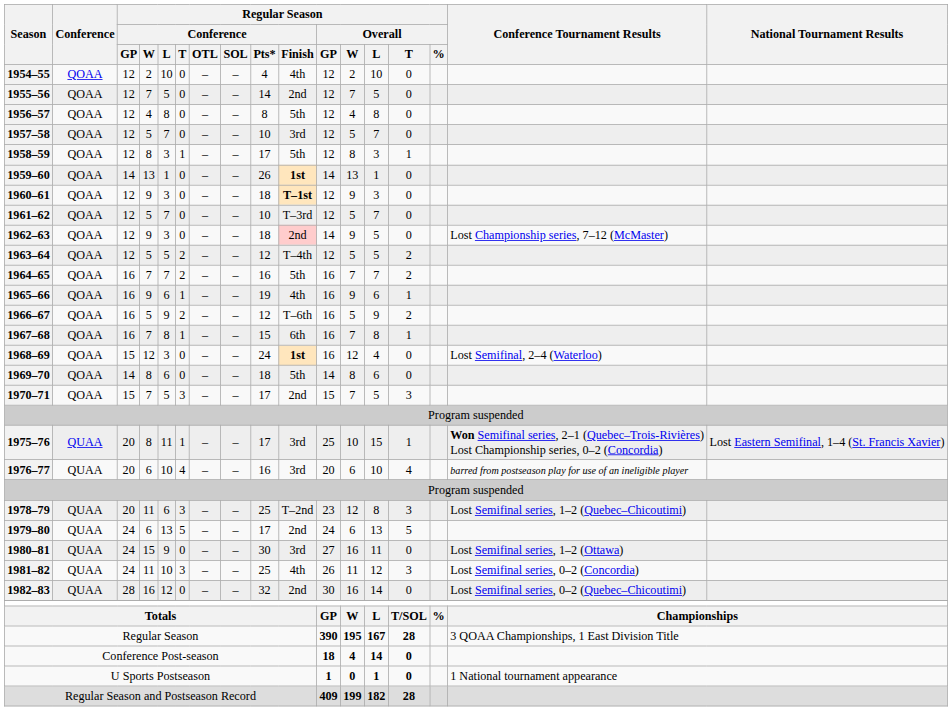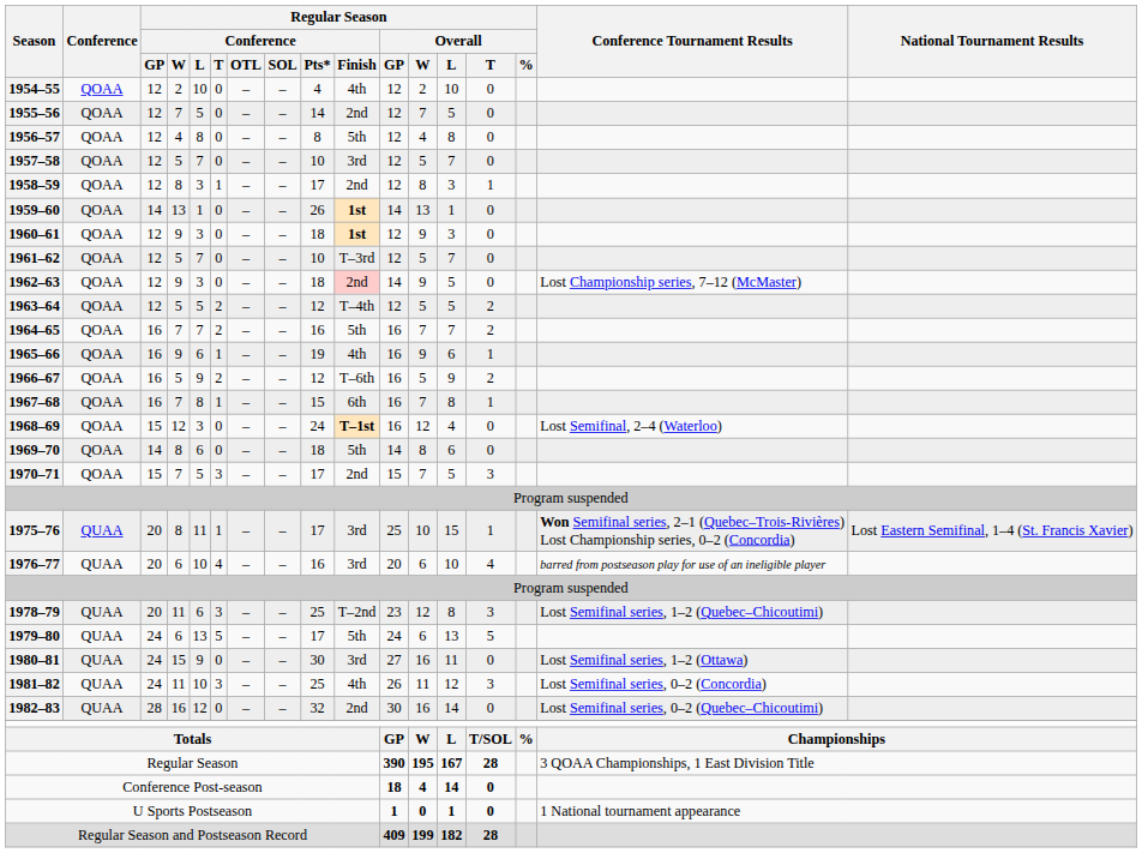 <table class="wikitable" style="text-align: center; font-size: 95%">
 <tr>
 <th rowspan="3">Season</th>
 <th rowspan="3">Conference</th>
 <th colspan="13">Regular Season</th>
 <th rowspan="3">Conference Tournament Results</th>
 <th rowspan="3">National Tournament Results</th>
 </tr>
 <tr>
 <th colspan="8">Conference</th>
 <th colspan="5">Overall</th>
 </tr>
 <tr>
 <th>GP</th>
 <th>W</th>
 <th>L</th>
 <th>T</th>
 <th>OTL</th>
 <th>SOL</th>
 <th>Pts*</th>
 <th>Finish</th>
 <th>GP</th>
 <th>W</th>
 <th>L</th>
 <th>T</th>
 <th>%</th>
 </tr>
 <tr>
 <th>1954–55</th>
 <td><a href='#'>QOAA</a></td>
 <td>12</td>
 <td>2</td>
 <td>10</td>
 <td>0</td>
 <td>–</td>
 <td>–</td>
 <td>4</td>
 <td>4th</td>
 <td>12</td>
 <td>2</td>
 <td>10</td>
 <td>0</td>
 <td></td>
 <td align="left"></td>
 <td align="left"></td>
 </tr>
 <tr bgcolor=eeeeee>
 <th>1955–56</th>
 <td>QOAA</td>
 <td>12</td>
 <td>7</td>
 <td>5</td>
 <td>0</td>
 <td>–</td>
 <td>–</td>
 <td>14</td>
 <td>2nd</td>
 <td>12</td>
 <td>7</td>
 <td>5</td>
 <td>0</td>
 <td></td>
 <td align="left"></td>
 <td align="left"></td>
 </tr>
 <tr>
 <th>1956–57</th>
 <td>QOAA</td>
 <td>12</td>
 <td>4</td>
 <td>8</td>
 <td>0</td>
 <td>–</td>
 <td>–</td>
 <td>8</td>
 <td>5th</td>
 <td>12</td>
 <td>4</td>
 <td>8</td>
 <td>0</td>
 <td></td>
 <td align="left"></td>
 <td align="left"></td>
 </tr>
 <tr bgcolor=eeeeee>
 <th>1957–58</th>
 <td>QOAA</td>
 <td>12</td>
 <td>5</td>
 <td>7</td>
 <td>0</td>
 <td>–</td>
 <td>–</td>
 <td>10</td>
 <td>3rd</td>
 <td>12</td>
 <td>5</td>
 <td>7</td>
 <td>0</td>
 <td></td>
 <td align="left"></td>
 <td align="left"></td>
 </tr>
 <tr>
 <th>1958–59</th>
 <td>QOAA</td>
 <td>12</td>
 <td>8</td>
 <td>3</td>
 <td>1</td>
 <td>–</td>
 <td>–</td>
 <td>17</td>
-<td>5th</td>
+<td>2nd</td>
 <td>12</td>
 <td>8</td>
 <td>3</td>
 <td>1</td>
 <td></td>
 <td align="left"></td>
 <td align="left"></td>
 </tr>
 <tr bgcolor=eeeeee>
 <th>1959–60</th>
 <td>QOAA</td>
 <td>14</td>
 <td>13</td>
 <td>1</td>
 <td>0</td>
 <td>–</td>
 <td>–</td>
 <td>26</td>
 <td style="background: #FFE6BD;"><strong>1st</strong></td>
 <td>14</td>
 <td>13</td>
 <td>1</td>
 <td>0</td>
 <td></td>
 <td align="left"></td>
 <td align="left"></td>
 </tr>
 <tr>
 <th>1960–61</th>
 <td>QOAA</td>
 <td>12</td>
 <td>9</td>
 <td>3</td>
 <td>0</td>
 <td>–</td>
 <td>–</td>
 <td>18</td>
-<td style="background: #FFE6BD;"><strong>T–1st</strong></td>
+<td style="background: #FFE6BD;"><strong>1st</strong></td>
 <td>12</td>
 <td>9</td>
 <td>3</td>
 <td>0</td>
 <td></td>
 <td align="left"></td>
 <td align="left"></td>
 </tr>
 <tr bgcolor=eeeeee>
 <th>1961–62</th>
 <td>QOAA</td>
 <td>12</td>
 <td>5</td>
 <td>7</td>
 <td>0</td>
 <td>–</td>
 <td>–</td>
 <td>10</td>
 <td>T–3rd</td>
 <td>12</td>
 <td>5</td>
 <td>7</td>
 <td>0</td>
 <td></td>
 <td align="left"></td>
 <td align="left"></td>
 </tr>
 <tr>
 <th>1962–63</th>
 <td>QOAA</td>
 <td>12</td>
 <td>9</td>
 <td>3</td>
 <td>0</td>
 <td>–</td>
 <td>–</td>
 <td>18</td>
 <td style="background: #FFCCCC;">2nd</td>
 <td>14</td>
 <td>9</td>
 <td>5</td>
 <td>0</td>
 <td></td>
 <td align="left">Lost <a href='#'>Championship series</a>, 7–12 (<a href='#'>McMaster</a>)</td>
 <td align="left"></td>
 </tr>
 <tr bgcolor=eeeeee>
 <th>1963–64</th>
 <td>QOAA</td>
 <td>12</td>
 <td>5</td>
 <td>5</td>
 <td>2</td>
 <td>–</td>
 <td>–</td>
 <td>12</td>
 <td>T–4th</td>
 <td>12</td>
 <td>5</td>
 <td>5</td>
 <td>2</td>
 <td></td>
 <td align="left"></td>
 <td align="left"></td>
 </tr>
 <tr>
 <th>1964–65</th>
 <td>QOAA</td>
 <td>16</td>
 <td>7</td>
 <td>7</td>
 <td>2</td>
 <td>–</td>
 <td>–</td>
 <td>16</td>
 <td>5th</td>
 <td>16</td>
 <td>7</td>
 <td>7</td>
 <td>2</td>
 <td></td>
 <td align="left"></td>
 <td align="left"></td>
 </tr>
 <tr bgcolor=eeeeee>
 <th>1965–66</th>
 <td>QOAA</td>
 <td>16</td>
 <td>9</td>
 <td>6</td>
 <td>1</td>
 <td>–</td>
 <td>–</td>
 <td>19</td>
 <td>4th</td>
 <td>16</td>
 <td>9</td>
 <td>6</td>
 <td>1</td>
 <td></td>
 <td align="left"></td>
 <td align="left"></td>
 </tr>
 <tr>
 <th>1966–67</th>
 <td>QOAA</td>
 <td>16</td>
 <td>5</td>
 <td>9</td>
 <td>2</td>
 <td>–</td>
 <td>–</td>
 <td>12</td>
 <td>T–6th</td>
 <td>16</td>
 <td>5</td>
 <td>9</td>
 <td>2</td>
 <td></td>
 <td align="left"></td>
 <td align="left"></td>
 </tr>
 <tr bgcolor=eeeeee>
 <th>1967–68</th>
 <td>QOAA</td>
 <td>16</td>
 <td>7</td>
 <td>8</td>
 <td>1</td>
 <td>–</td>
 <td>–</td>
 <td>15</td>
 <td>6th</td>
 <td>16</td>
 <td>7</td>
 <td>8</td>
 <td>1</td>
 <td></td>
 <td align="left"></td>
 <td align="left"></td>
 </tr>
 <tr>
 <th>1968–69</th>
 <td>QOAA</td>
 <td>15</td>
 <td>12</td>
 <td>3</td>
 <td>0</td>
 <td>–</td>
 <td>–</td>
 <td>24</td>
-<td style="background: #FFE6BD;"><strong>1st</strong></td>
+<td style="background: #FFE6BD;"><strong>T–1st</strong></td>
 <td>16</td>
 <td>12</td>
 <td>4</td>
 <td>0</td>
 <td></td>
 <td align="left">Lost <a href='#'>Semifinal</a>, 2–4 (<a href='#'>Waterloo</a>)</td>
 <td align="left"></td>
 </tr>
 <tr bgcolor=eeeeee>
 <th>1969–70</th>
 <td>QOAA</td>
 <td>14</td>
 <td>8</td>
 <td>6</td>
 <td>0</td>
 <td>–</td>
 <td>–</td>
 <td>18</td>
 <td>5th</td>
 <td>14</td>
 <td>8</td>
 <td>6</td>
 <td>0</td>
 <td></td>
 <td align="left"></td>
 <td align="left"></td>
 </tr>
 <tr>
 <th>1970–71</th>
 <td>QOAA</td>
 <td>15</td>
 <td>7</td>
 <td>5</td>
 <td>3</td>
 <td>–</td>
 <td>–</td>
 <td>17</td>
 <td>2nd</td>
 <td>15</td>
 <td>7</td>
 <td>5</td>
 <td>3</td>
 <td></td>
 <td align="left"></td>
 <td align="left"></td>
 </tr>
 <tr bgcolor=cccccc>
 <td colspan="18">Program suspended</td>
 </tr>
 <tr bgcolor=eeeeee>
 <th>1975–76</th>
 <td><a href='#'>QUAA</a></td>
 <td>20</td>
 <td>8</td>
 <td>11</td>
 <td>1</td>
 <td>–</td>
 <td>–</td>
 <td>17</td>
 <td>3rd</td>
 <td>25</td>
 <td>10</td>
 <td>15</td>
 <td>1</td>
 <td></td>
 <td align="left"><strong>Won</strong> <a href='#'>Semifinal series</a>, 2–1 (<a href='#'>Quebec–Trois-Rivières</a>)<br>Lost Championship series, 0–2 (<a href='#'>Concordia</a>)</td>
 <td align="left">Lost <a href='#'>Eastern Semifinal</a>, 1–4 (<a href='#'>St. Francis Xavier</a>)</td>
 </tr>
 <tr>
 <th>1976–77</th>
 <td>QUAA</td>
 <td>20</td>
 <td>6</td>
 <td>10</td>
 <td>4</td>
 <td>–</td>
 <td>–</td>
 <td>16</td>
 <td>3rd</td>
 <td>20</td>
 <td>6</td>
 <td>10</td>
 <td>4</td>
 <td></td>
 <td align="left"><small><em>barred from postseason play for use of an ineligible player</em></small></td>
 <td align="left"></td>
 </tr>
 <tr bgcolor=cccccc>
 <td colspan="18">Program suspended</td>
 </tr>
 <tr bgcolor=eeeeee>
 <th>1978–79</th>
 <td>QUAA</td>
 <td>20</td>
 <td>11</td>
 <td>6</td>
 <td>3</td>
 <td>–</td>
 <td>–</td>
 <td>25</td>
 <td>T–2nd</td>
 <td>23</td>
 <td>12</td>
 <td>8</td>
 <td>3</td>
 <td></td>
 <td align="left">Lost <a href='#'>Semifinal series</a>, 1–2 (<a href='#'>Quebec–Chicoutimi</a>)</td>
 <td align="left"></td>
 </tr>
 <tr>
 <th>1979–80</th>
 <td>QUAA</td>
 <td>24</td>
 <td>6</td>
 <td>13</td>
 <td>5</td>
 <td>–</td>
 <td>–</td>
 <td>17</td>
-<td>2nd</td>
+<td>5th</td>
 <td>24</td>
 <td>6</td>
 <td>13</td>
 <td>5</td>
 <td></td>
 <td align="left"></td>
 <td align="left"></td>
 </tr>
 <tr bgcolor=eeeeee>
 <th>1980–81</th>
 <td>QUAA</td>
 <td>24</td>
 <td>15</td>
 <td>9</td>
 <td>0</td>
 <td>–</td>
 <td>–</td>
 <td>30</td>
 <td>3rd</td>
 <td>27</td>
 <td>16</td>
 <td>11</td>
 <td>0</td>
 <td></td>
 <td align="left">Lost <a href='#'>Semifinal series</a>, 1–2 (<a href='#'>Ottawa</a>)</td>
 <td align="left"></td>
 </tr>
 <tr>
 <th>1981–82</th>
 <td>QUAA</td>
 <td>24</td>
 <td>11</td>
 <td>10</td>
 <td>3</td>
 <td>–</td>
 <td>–</td>
 <td>25</td>
 <td>4th</td>
 <td>26</td>
 <td>11</td>
 <td>12</td>
 <td>3</td>
 <td></td>
 <td align="left">Lost <a href='#'>Semifinal series</a>, 0–2 (<a href='#'>Concordia</a>)</td>
 <td align="left"></td>
 </tr>
 <tr bgcolor=eeeeee>
 <th>1982–83</th>
 <td>QUAA</td>
 <td>28</td>
 <td>16</td>
 <td>12</td>
 <td>0</td>
 <td>–</td>
 <td>–</td>
 <td>32</td>
 <td>2nd</td>
 <td>30</td>
 <td>16</td>
 <td>14</td>
 <td>0</td>
 <td></td>
 <td align="left">Lost <a href='#'>Semifinal series</a>, 0–2 (<a href='#'>Quebec–Chicoutimi</a>)</td>
 <td align="left"></td>
 </tr>
 <tr>
 </tr>
 <tr ->
 </tr>
 <tr>
 <td colspan="17" style="background:#fff;"></td>
 </tr>
 <tr>
 <th colspan="10">Totals</th>
 <th>GP</th>
 <th>W</th>
 <th>L</th>
 <th>T/SOL</th>
 <th>%</th>
 <th colspan="2">Championships</th>
 </tr>
 <tr>
 <td colspan="10">Regular Season</td>
 <td><strong>390</strong></td>
 <td><strong>195</strong></td>
 <td><strong>167</strong></td>
 <td><strong>28</strong></td>
 <td><strong></strong></td>
 <td colspan="2" align="left">3 QOAA Championships, 1 East Division Title</td>
 </tr>
 <tr>
 <td colspan="10">Conference Post-season</td>
 <td><strong>18</strong></td>
 <td><strong>4</strong></td>
 <td><strong>14</strong></td>
 <td><strong>0</strong></td>
 <td><strong></strong></td>
 <td colspan="2" align="left"></td>
 </tr>
 <tr>
 <td colspan="10">U Sports Postseason</td>
 <td><strong>1</strong></td>
 <td><strong>0</strong></td>
 <td><strong>1</strong></td>
 <td><strong>0</strong></td>
 <td><strong></strong></td>
 <td colspan="2" align="left">1 National tournament appearance</td>
 </tr>
 <tr bgcolor=dddddd>
 <td colspan="10">Regular Season and Postseason Record</td>
 <td><strong>409</strong></td>
 <td><strong>199</strong></td>
 <td><strong>182</strong></td>
 <td><strong>28</strong></td>
 <td><strong></strong></td>
 <td colspan="2" align="left"></td>
 </tr>
 </table>
